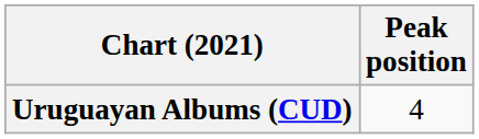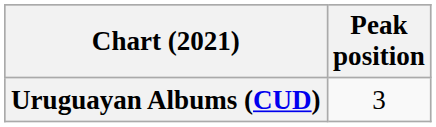 <table class="wikitable plainrowheaders" style="text-align:center">
 <tr>
 <th scope="col">Chart (2021)</th>
 <th scope="col">Peak<br>position</th>
 </tr>
 <tr>
 <th scope="row">Uruguayan Albums (<a href='#'>CUD</a>)</th>
-<td>4</td>
+<td>3</td>
 </tr>
 </table>
